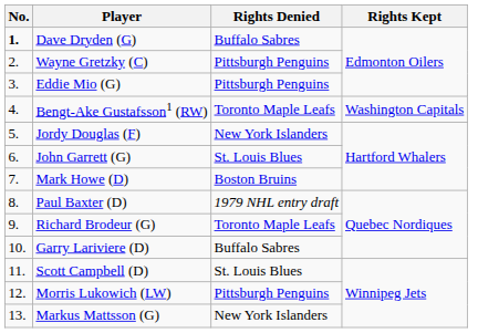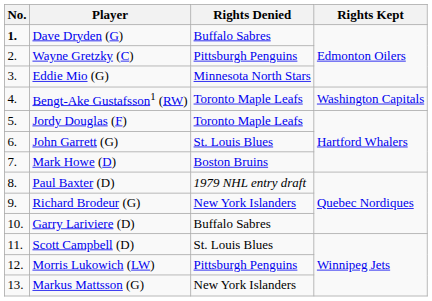 <table class="wikitable sortable">
 <tr>
 <th>No.</th>
 <th>Player</th>
 <th>Rights Denied</th>
 <th>Rights Kept</th>
 </tr>
 <tr>
 <td><strong>1.</strong></td>
 <td><a href='#'>Dave Dryden</a> (<a href='#'>G</a>)</td>
 <td><a href='#'>Buffalo Sabres</a></td>
 <td rowspan="3"><a href='#'>Edmonton Oilers</a></td>
 </tr>
 <tr>
 <td>2.</td>
 <td><a href='#'>Wayne Gretzky</a> (<a href='#'>C</a>)</td>
 <td><a href='#'>Pittsburgh Penguins</a></td>
 </tr>
 <tr>
 <td>3.</td>
 <td><a href='#'>Eddie Mio</a> (G)</td>
-<td><a href='#'>Pittsburgh Penguins</a></td>
+<td><a href='#'>Minnesota North Stars</a></td>
 </tr>
 <tr>
 <td>4.</td>
 <td><a href='#'>Bengt-Ake Gustafsson</a><sup>1</sup> (<a href='#'>RW</a>)</td>
 <td><a href='#'>Toronto Maple Leafs</a></td>
 <td><a href='#'>Washington Capitals</a></td>
 </tr>
 <tr>
 <td>5.</td>
 <td><a href='#'>Jordy Douglas</a> (<a href='#'>F</a>)</td>
-<td><a href='#'>New York Islanders</a></td>
+<td><a href='#'>Toronto Maple Leafs</a></td>
 <td rowspan="3"><a href='#'>Hartford Whalers</a></td>
 </tr>
 <tr>
 <td>6.</td>
 <td><a href='#'>John Garrett</a> (G)</td>
 <td><a href='#'>St. Louis Blues</a></td>
 </tr>
 <tr>
 <td>7.</td>
 <td><a href='#'>Mark Howe</a> (<a href='#'>D</a>)</td>
 <td><a href='#'>Boston Bruins</a></td>
 </tr>
 <tr>
 <td>8.</td>
 <td><a href='#'>Paul Baxter</a> (D)</td>
 <td><em>1979 NHL entry draft</em></td>
 <td rowspan="3"><a href='#'>Quebec Nordiques</a></td>
 </tr>
 <tr>
 <td>9.</td>
 <td><a href='#'>Richard Brodeur</a> (G)</td>
-<td><a href='#'>Toronto Maple Leafs</a></td>
+<td><a href='#'>New York Islanders</a></td>
 </tr>
 <tr>
 <td>10.</td>
 <td><a href='#'>Garry Lariviere</a> (D)</td>
 <td>Buffalo Sabres</td>
 </tr>
 <tr>
 <td>11.</td>
 <td><a href='#'>Scott Campbell</a> (D)</td>
 <td>St. Louis Blues</td>
 <td rowspan="3"><a href='#'>Winnipeg Jets</a></td>
 </tr>
 <tr>
 <td>12.</td>
 <td><a href='#'>Morris Lukowich</a> (<a href='#'>LW</a>)</td>
 <td><a href='#'>Pittsburgh Penguins</a></td>
 </tr>
 <tr>
 <td>13.</td>
 <td><a href='#'>Markus Mattsson</a> (G)</td>
 <td>New York Islanders</td>
 </tr>
 </table>
